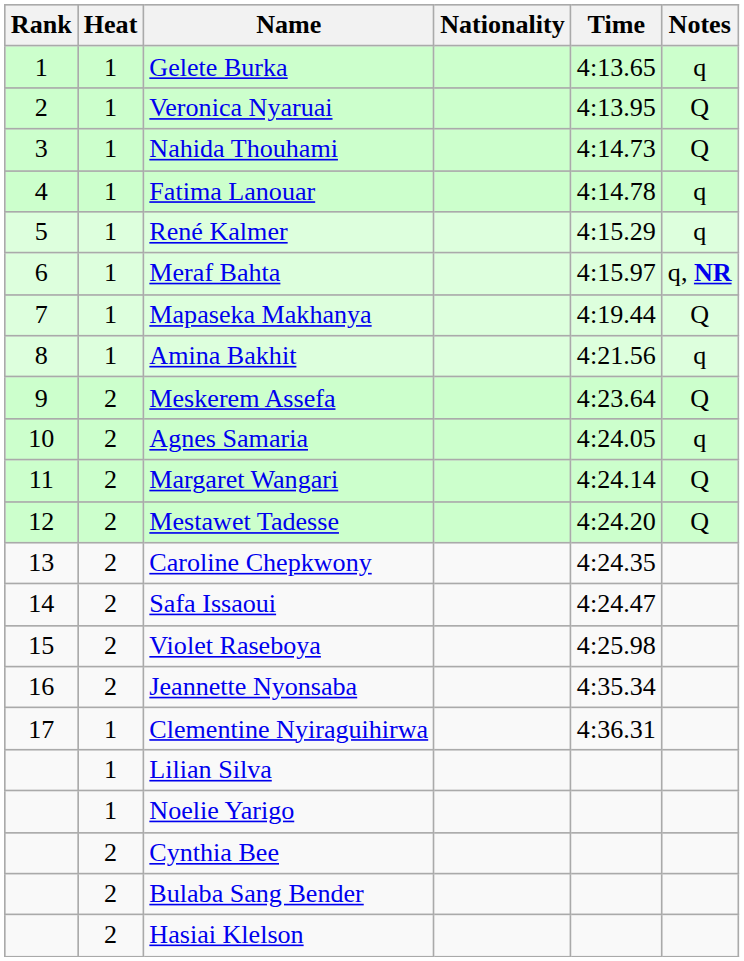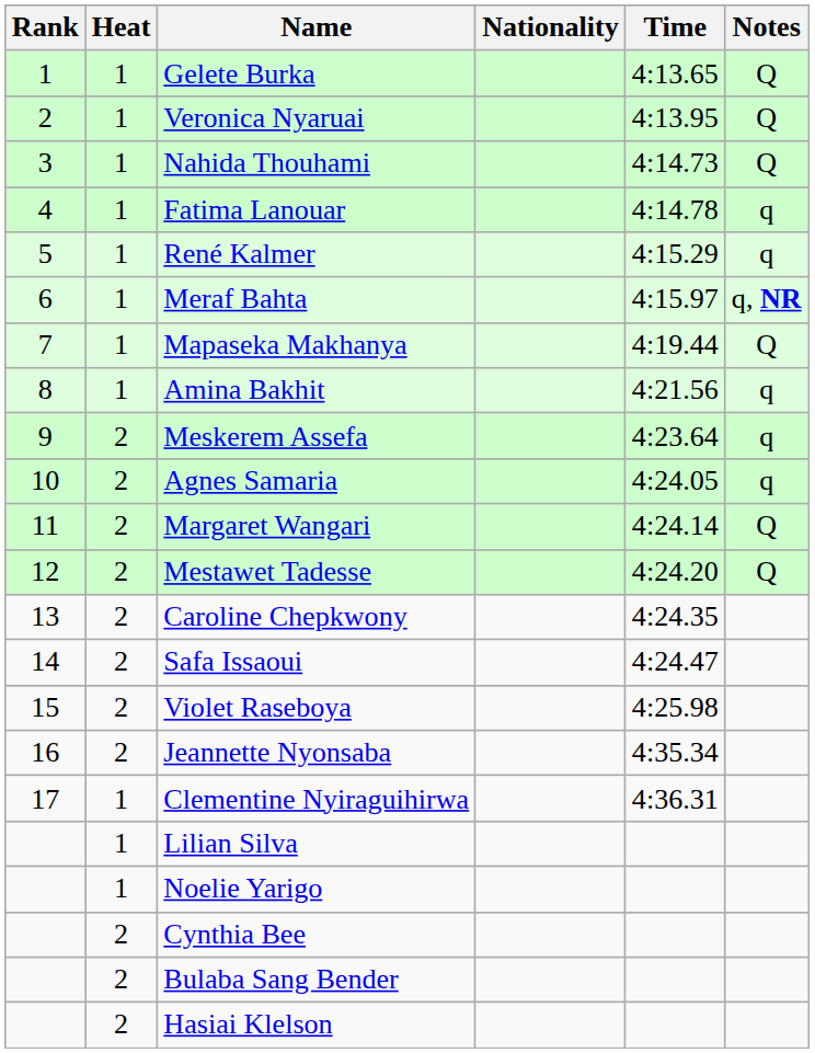 <table class="wikitable sortable" style="text-align:center">
 <tr>
 <th>Rank</th>
 <th>Heat</th>
 <th>Name</th>
 <th>Nationality</th>
 <th>Time</th>
 <th>Notes</th>
 </tr>
 <tr bgcolor=ccffcc>
 <td>1</td>
 <td>1</td>
 <td align=left><a href='#'>Gelete Burka</a></td>
 <td align=left></td>
 <td>4:13.65</td>
-<td>q</td>
+<td>Q</td>
 </tr>
 <tr bgcolor=ccffcc>
 <td>2</td>
 <td>1</td>
 <td align=left><a href='#'>Veronica Nyaruai</a></td>
 <td align=left></td>
 <td>4:13.95</td>
 <td>Q</td>
 </tr>
 <tr bgcolor=ccffcc>
 <td>3</td>
 <td>1</td>
 <td align=left><a href='#'>Nahida Thouhami</a></td>
 <td align=left></td>
 <td>4:14.73</td>
 <td>Q</td>
 </tr>
 <tr bgcolor=ccffcc>
 <td>4</td>
 <td>1</td>
 <td align=left><a href='#'>Fatima Lanouar</a></td>
 <td align=left></td>
 <td>4:14.78</td>
 <td>q</td>
 </tr>
 <tr bgcolor=ddffdd>
 <td>5</td>
 <td>1</td>
 <td align=left><a href='#'>René Kalmer</a></td>
 <td align=left></td>
 <td>4:15.29</td>
 <td>q</td>
 </tr>
 <tr bgcolor=ddffdd>
 <td>6</td>
 <td>1</td>
 <td align=left><a href='#'>Meraf Bahta</a></td>
 <td align=left></td>
 <td>4:15.97</td>
 <td>q, <strong><a href='#'>NR</a></strong></td>
 </tr>
 <tr bgcolor=ddffdd>
 <td>7</td>
 <td>1</td>
 <td align=left><a href='#'>Mapaseka Makhanya</a></td>
 <td align=left></td>
 <td>4:19.44</td>
 <td>Q</td>
 </tr>
 <tr bgcolor=ddffdd>
 <td>8</td>
 <td>1</td>
 <td align=left><a href='#'>Amina Bakhit</a></td>
 <td align=left></td>
 <td>4:21.56</td>
 <td>q</td>
 </tr>
 <tr bgcolor=ccffcc>
 <td>9</td>
 <td>2</td>
 <td align=left><a href='#'>Meskerem Assefa</a></td>
 <td align=left></td>
 <td>4:23.64</td>
-<td>Q</td>
+<td>q</td>
 </tr>
 <tr bgcolor=ccffcc>
 <td>10</td>
 <td>2</td>
 <td align=left><a href='#'>Agnes Samaria</a></td>
 <td align=left></td>
 <td>4:24.05</td>
 <td>q</td>
 </tr>
 <tr bgcolor=ccffcc>
 <td>11</td>
 <td>2</td>
 <td align=left><a href='#'>Margaret Wangari</a></td>
 <td align=left></td>
 <td>4:24.14</td>
 <td>Q</td>
 </tr>
 <tr bgcolor=ccffcc>
 <td>12</td>
 <td>2</td>
 <td align=left><a href='#'>Mestawet Tadesse</a></td>
 <td align=left></td>
 <td>4:24.20</td>
 <td>Q</td>
 </tr>
 <tr>
 <td>13</td>
 <td>2</td>
 <td align=left><a href='#'>Caroline Chepkwony</a></td>
 <td align=left></td>
 <td>4:24.35</td>
 <td></td>
 </tr>
 <tr>
 <td>14</td>
 <td>2</td>
 <td align=left><a href='#'>Safa Issaoui</a></td>
 <td align=left></td>
 <td>4:24.47</td>
 <td></td>
 </tr>
 <tr>
 <td>15</td>
 <td>2</td>
 <td align=left><a href='#'>Violet Raseboya</a></td>
 <td align=left></td>
 <td>4:25.98</td>
 <td></td>
 </tr>
 <tr>
 <td>16</td>
 <td>2</td>
 <td align=left><a href='#'>Jeannette Nyonsaba</a></td>
 <td align=left></td>
 <td>4:35.34</td>
 <td></td>
 </tr>
 <tr>
 <td>17</td>
 <td>1</td>
 <td align=left><a href='#'>Clementine Nyiraguihirwa</a></td>
 <td align=left></td>
 <td>4:36.31</td>
 <td></td>
 </tr>
 <tr>
 <td></td>
 <td>1</td>
 <td align=left><a href='#'>Lilian Silva</a></td>
 <td align=left></td>
 <td></td>
 <td></td>
 </tr>
 <tr>
 <td></td>
 <td>1</td>
 <td align=left><a href='#'>Noelie Yarigo</a></td>
 <td align=left></td>
 <td></td>
 <td></td>
 </tr>
 <tr>
 <td></td>
 <td>2</td>
 <td align=left><a href='#'>Cynthia Bee</a></td>
 <td align=left></td>
 <td></td>
 <td></td>
 </tr>
 <tr>
 <td></td>
 <td>2</td>
 <td align=left><a href='#'>Bulaba Sang Bender</a></td>
 <td align=left></td>
 <td></td>
 <td></td>
 </tr>
 <tr>
 <td></td>
 <td>2</td>
 <td align=left><a href='#'>Hasiai Klelson</a></td>
 <td align=left></td>
 <td></td>
 <td></td>
 </tr>
 </table>
